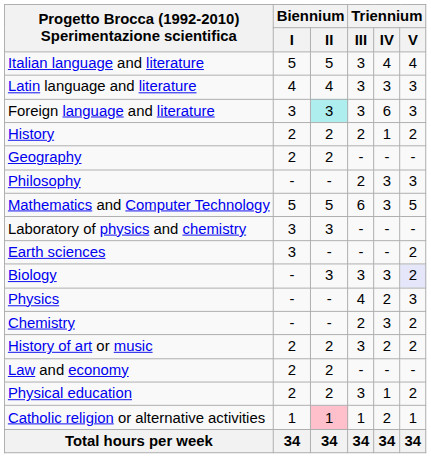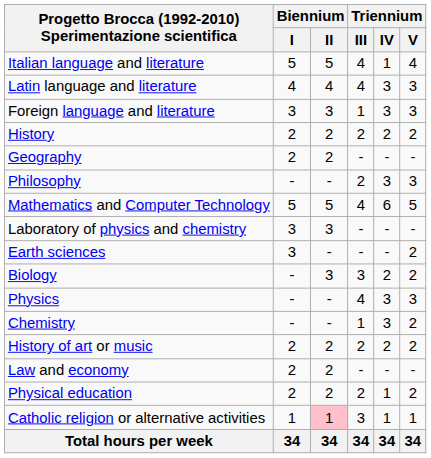 <table class="wikitable">
 <tr>
 <th rowspan="2">Progetto Brocca (1992-2010)<br>Sperimentazione scientifica</th>
 <th colspan="2">Biennium</th>
 <th colspan="3">Triennium</th>
 </tr>
 <tr>
 <th width=20>I</th>
 <th width=20>II</th>
 <th width=20>III</th>
 <th width=20>IV</th>
 <th width=20>V</th>
 </tr>
 <tr align="center">
 <td align="left"><a href='#'>Italian language</a> and <a href='#'>literature</a></td>
 <td>5</td>
 <td>5</td>
-<td>3</td>
 <td>4</td>
+<td>1</td>
 <td>4</td>
 </tr>
 <tr align="center">
 <td align="left"><a href='#'>Latin</a> language and <a href='#'>literature</a></td>
 <td>4</td>
 <td>4</td>
-<td>3</td>
+<td>4</td>
 <td>3</td>
 <td>3</td>
 </tr>
 <tr align="center">
 <td align="left">Foreign <a href='#'>language</a> and <a href='#'>literature</a></td>
 <td>3</td>
-<td style="background: paleturquoise;">3</td>
 <td>3</td>
-<td>6</td>
+<td>1</td>
+<td>3</td>
 <td>3</td>
 </tr>
 <tr align="center">
 <td align="left"><a href='#'>History</a></td>
 <td>2</td>
 <td>2</td>
 <td>2</td>
-<td>1</td>
+<td>2</td>
 <td>2</td>
 </tr>
 <tr align="center">
 <td align="left"><a href='#'>Geography</a></td>
 <td>2</td>
 <td>2</td>
 <td>-</td>
 <td>-</td>
 <td>-</td>
 </tr>
 <tr align="center">
 <td align="left"><a href='#'>Philosophy</a></td>
 <td>-</td>
 <td>-</td>
 <td>2</td>
 <td>3</td>
 <td>3</td>
 </tr>
 <tr align="center">
 <td align="left"><a href='#'>Mathematics</a> and <a href='#'>Computer Technology</a></td>
 <td>5</td>
 <td>5</td>
+<td>4</td>
 <td>6</td>
-<td>3</td>
 <td>5</td>
 </tr>
 <tr align="center">
 <td align="left">Laboratory of <a href='#'>physics</a> and <a href='#'>chemistry</a></td>
 <td>3</td>
 <td>3</td>
 <td>-</td>
 <td>-</td>
 <td>-</td>
 </tr>
 <tr align="center">
 <td align="left"><a href='#'>Earth sciences</a></td>
 <td>3</td>
 <td>-</td>
 <td>-</td>
 <td>-</td>
 <td>2</td>
 </tr>
 <tr align="center">
 <td align="left"><a href='#'>Biology</a></td>
 <td>-</td>
 <td>3</td>
 <td>3</td>
-<td>3</td>
-<td style="background: lavender;">2</td>
+<td>2</td>
+<td>2</td>
 </tr>
 <tr align="center">
 <td align="left"><a href='#'>Physics</a></td>
 <td>-</td>
 <td>-</td>
 <td>4</td>
-<td>2</td>
+<td>3</td>
 <td>3</td>
 </tr>
 <tr align="center">
 <td align="left"><a href='#'>Chemistry</a></td>
 <td>-</td>
 <td>-</td>
-<td>2</td>
+<td>1</td>
 <td>3</td>
 <td>2</td>
 </tr>
 <tr align="center">
 <td align="left"><a href='#'>History of art</a> or <a href='#'>music</a></td>
 <td>2</td>
 <td>2</td>
-<td>3</td>
+<td>2</td>
 <td>2</td>
 <td>2</td>
 </tr>
 <tr align="center">
 <td align="left"><a href='#'>Law</a> and <a href='#'>economy</a></td>
 <td>2</td>
 <td>2</td>
 <td>-</td>
 <td>-</td>
 <td>-</td>
 </tr>
 <tr align="center">
 <td align="left"><a href='#'>Physical education</a></td>
 <td>2</td>
 <td>2</td>
-<td>3</td>
+<td>2</td>
 <td>1</td>
 <td>2</td>
 </tr>
 <tr align="center">
 <td align="left"><a href='#'>Catholic religion</a> or alternative activities</td>
 <td>1</td>
 <td style="background: pink;">1</td>
+<td>3</td>
 <td>1</td>
-<td>2</td>
 <td>1</td>
 </tr>
 <tr>
 <th>Total hours per week</th>
 <th>34</th>
 <th>34</th>
 <th>34</th>
 <th>34</th>
 <th>34</th>
 </tr>
 </table>
